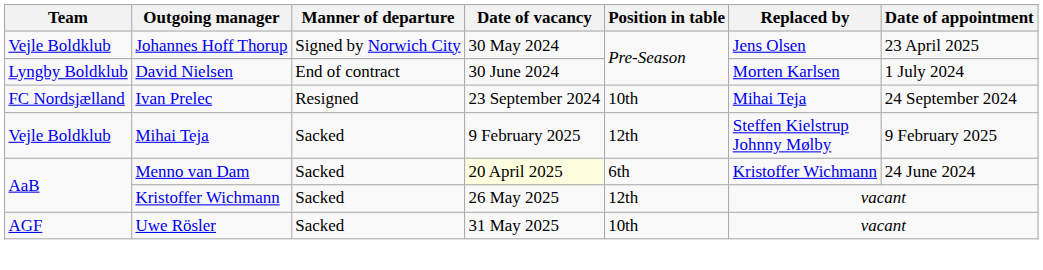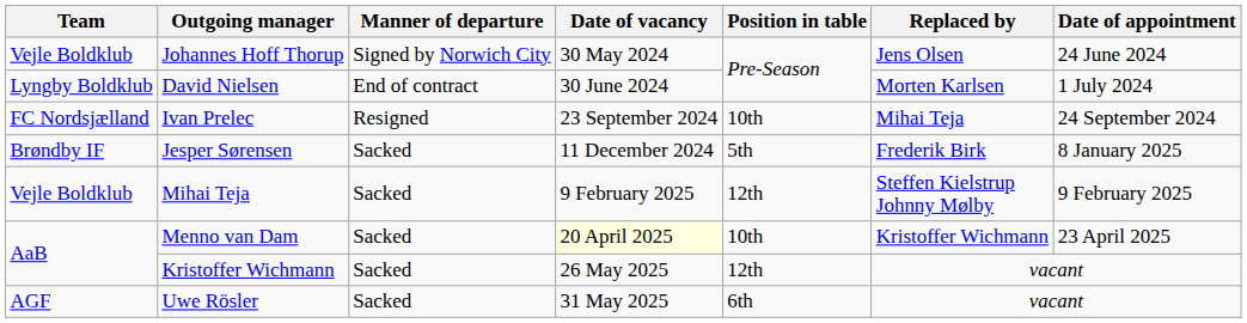 <table class="wikitable">
 <tr>
 <th>Team</th>
 <th>Outgoing manager</th>
 <th>Manner of departure</th>
 <th>Date of vacancy</th>
 <th>Position in table</th>
 <th>Replaced by</th>
 <th>Date of appointment</th>
 </tr>
 <tr>
 <td><a href='#'>Vejle Boldklub</a></td>
 <td> <a href='#'>Johannes Hoff Thorup</a></td>
 <td>Signed by <a href='#'>Norwich City</a></td>
 <td>30 May 2024</td>
 <td rowspan="2"><em>Pre-Season</em></td>
 <td> <a href='#'>Jens Olsen</a></td>
-<td>23 April 2025</td>
+<td>24 June 2024</td>
 </tr>
 <tr>
 <td><a href='#'>Lyngby Boldklub</a></td>
 <td> <a href='#'>David Nielsen</a></td>
 <td>End of contract</td>
 <td>30 June 2024</td>
 <td> <a href='#'>Morten Karlsen</a></td>
 <td>1 July 2024</td>
 </tr>
 <tr>
 <td><a href='#'>FC Nordsjælland</a></td>
 <td> <a href='#'>Ivan Prelec</a></td>
 <td>Resigned</td>
 <td>23 September 2024</td>
 <td>10th</td>
 <td> <a href='#'>Mihai Teja</a></td>
 <td>24 September 2024</td>
 </tr>
 <tr>
+<td><a href='#'>Brøndby IF</a></td>
+<td> <a href='#'>Jesper Sørensen</a></td>
+<td>Sacked</td>
+<td>11 December 2024</td>
+<td>5th</td>
+<td> <a href='#'>Frederik Birk</a></td>
+<td>8 January 2025</td>
+</tr>
+<tr>
 <td><a href='#'>Vejle Boldklub</a></td>
 <td> <a href='#'>Mihai Teja</a></td>
 <td>Sacked</td>
 <td>9 February 2025</td>
 <td>12th</td>
 <td> <a href='#'>Steffen Kielstrup</a><br> <a href='#'>Johnny Mølby</a></td>
 <td>9 February 2025</td>
 </tr>
 <tr>
 <td rowspan=2><a href='#'>AaB</a></td>
 <td> <a href='#'>Menno van Dam</a></td>
 <td>Sacked</td>
 <td style="background: lightyellow;">20 April 2025</td>
-<td>6th</td>
+<td>10th</td>
 <td> <a href='#'>Kristoffer Wichmann</a></td>
-<td>24 June 2024</td>
+<td>23 April 2025</td>
 </tr>
 <tr>
 <td> <a href='#'>Kristoffer Wichmann</a></td>
 <td>Sacked</td>
 <td>26 May 2025</td>
 <td>12th</td>
 <td colspan=2 align=center><em>vacant</em></td>
 </tr>
 <tr>
 <td><a href='#'>AGF</a></td>
 <td> <a href='#'>Uwe Rösler</a></td>
 <td>Sacked</td>
 <td>31 May 2025</td>
-<td>10th</td>
+<td>6th</td>
 <td colspan=2 align=center><em>vacant</em></td>
 </tr>
 </table>
